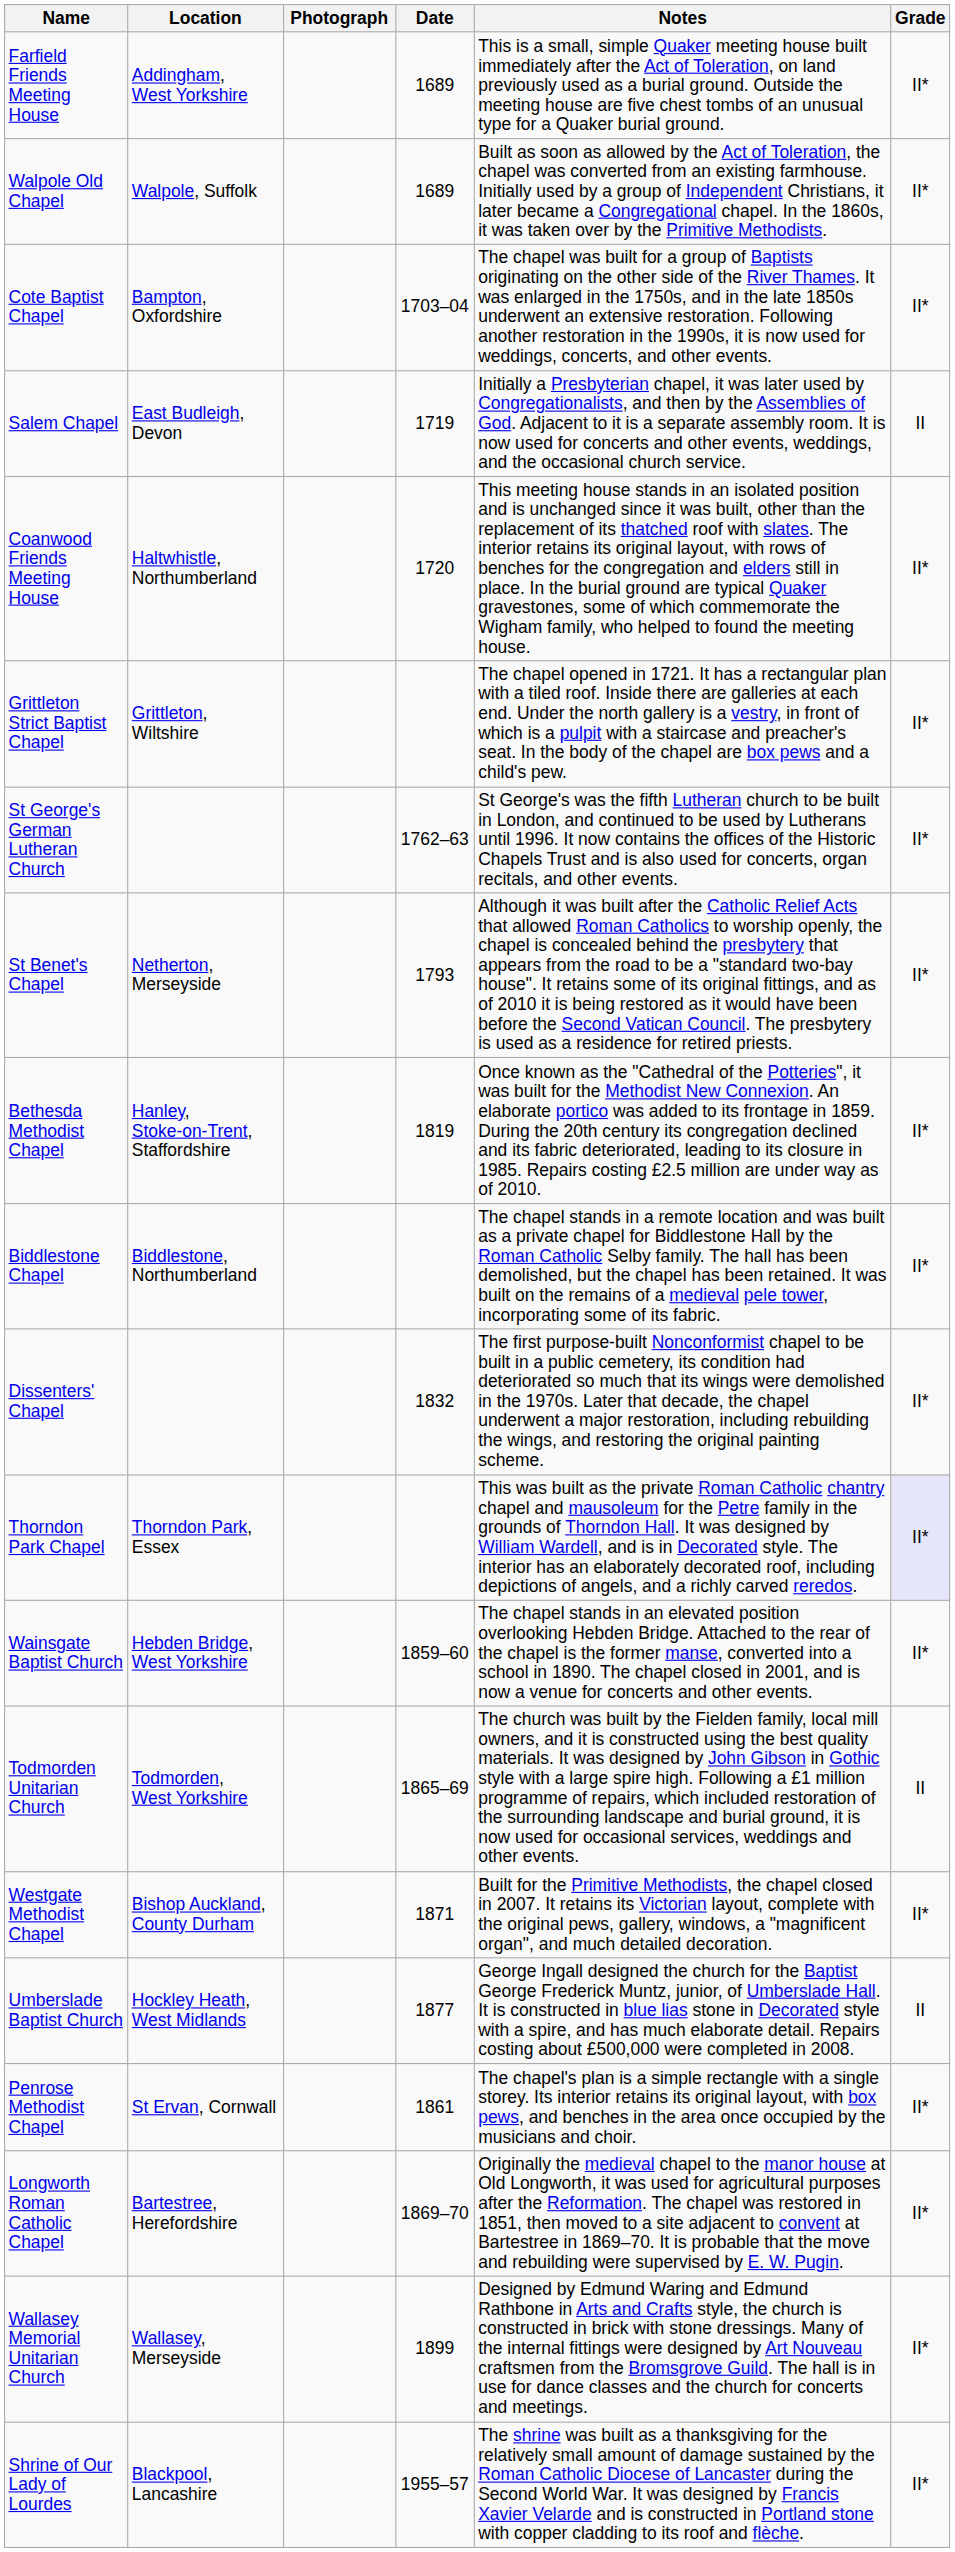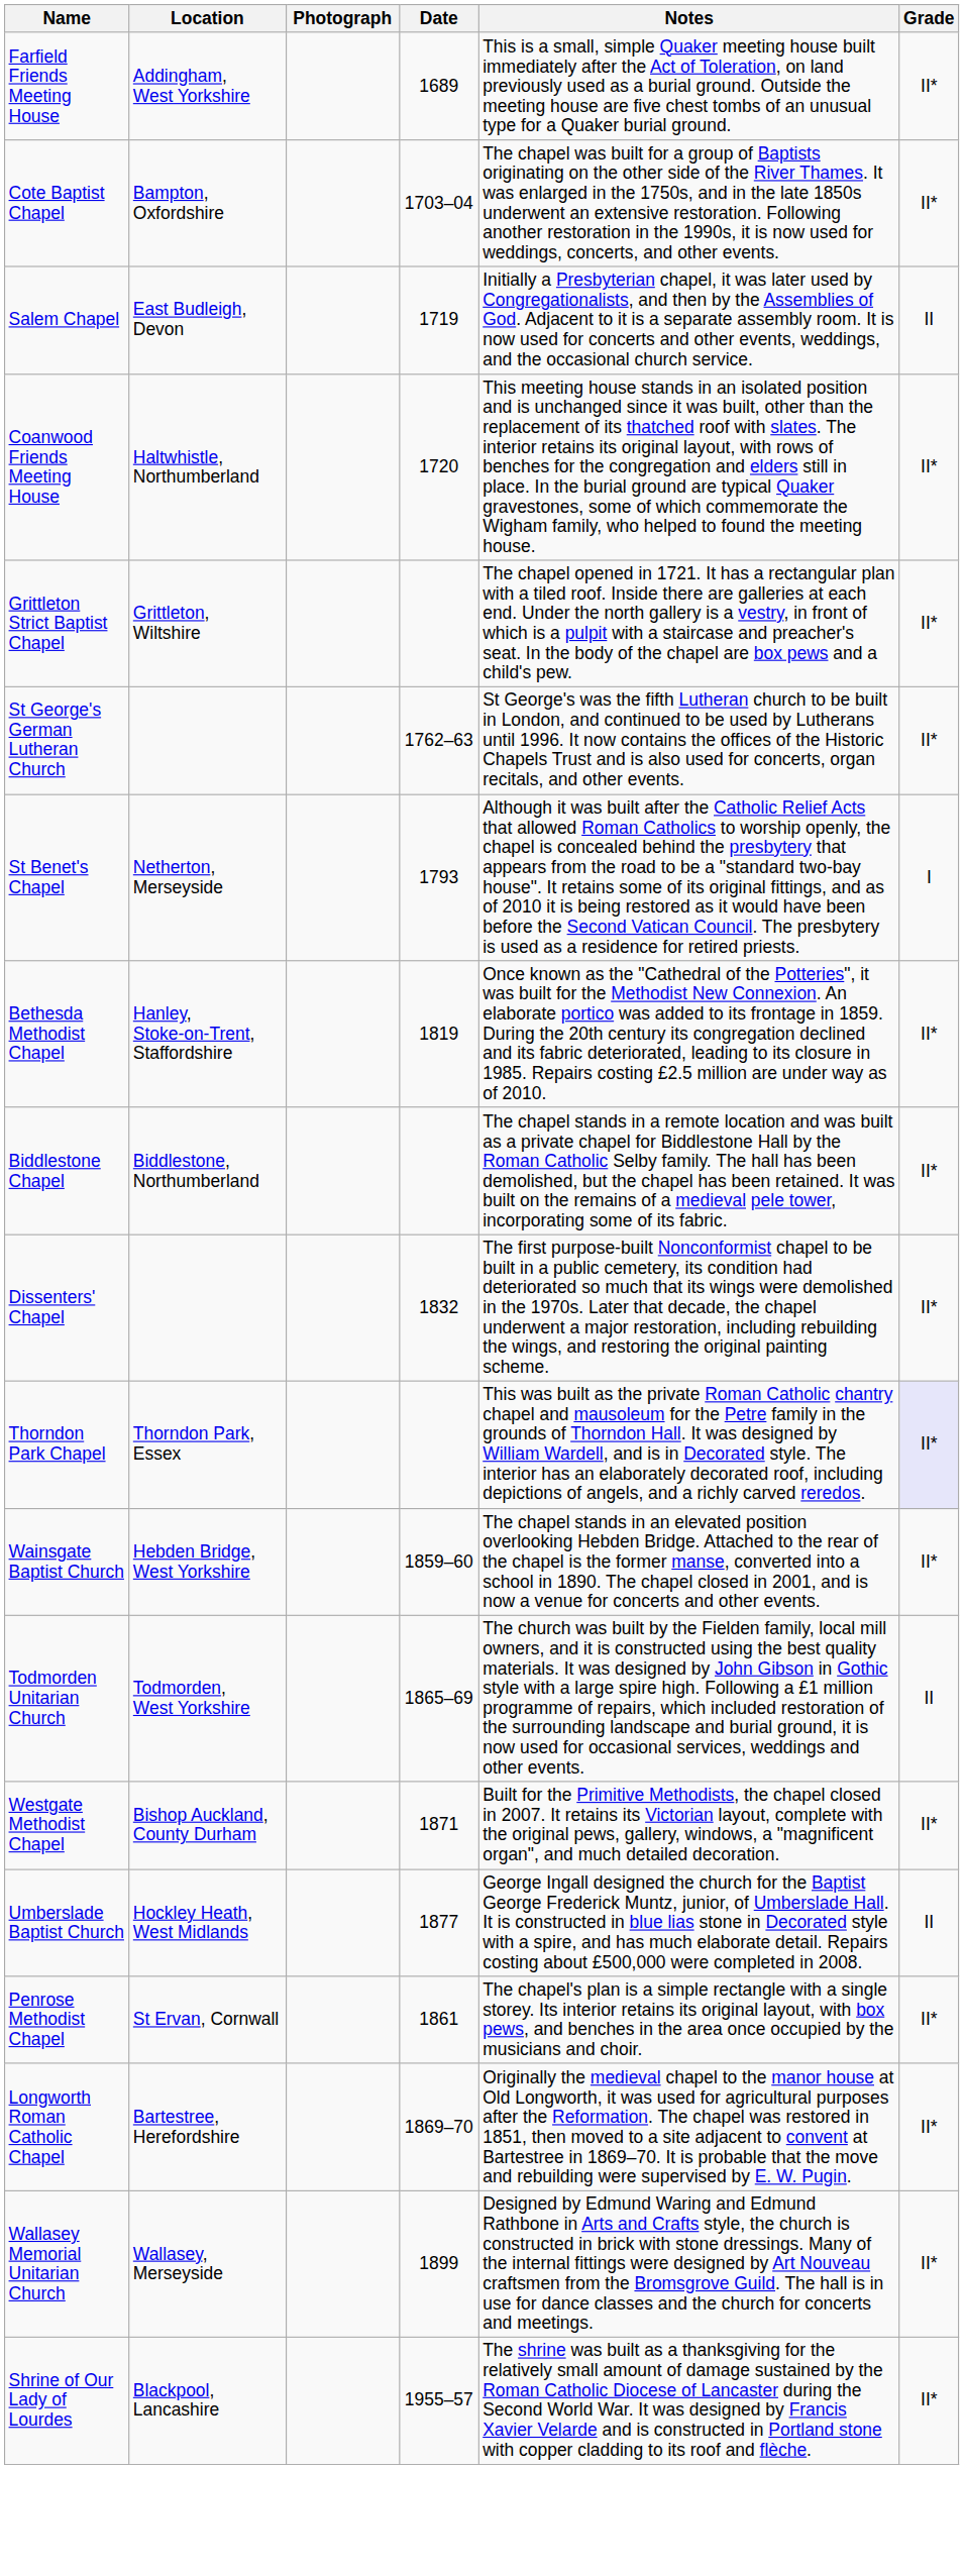 <table class="wikitable sortable">
 <tr>
 <th style="width:120px">Name</th>
 <th style="width:150px">Location</th>
 <th style="width:100px" class="unsortable">Photograph</th>
 <th style="width:80px">Date</th>
 <th style="width:550px" class="unsortable">Notes</th>
 <th style="width:24px">Grade</th>
 </tr>
 <tr>
 <td><a href='#'>Farfield Friends Meeting House</a></td>
 <td><a href='#'>Addingham</a>,<br><a href='#'>West Yorkshire</a><br><small></small></td>
 <td></td>
 <td align="center">1689</td>
 <td>This is a small, simple <a href='#'>Quaker</a> meeting house built immediately after the <a href='#'>Act of Toleration</a>, on land previously used as a burial ground.  Outside the meeting house are five chest tombs of an unusual type for a Quaker burial ground.</td>
-<td align="center" >II*</td>
-</tr>
-<tr>
-<td><a href='#'>Walpole Old Chapel</a></td>
-<td><a href='#'>Walpole</a>, Suffolk<br><small></small></td>
-<td></td>
-<td align="center">1689</td>
-<td>Built as soon as allowed by the <a href='#'>Act of Toleration</a>, the chapel was converted from an existing farmhouse.  Initially used by a group of <a href='#'>Independent</a> Christians, it later became a <a href='#'>Congregational</a> chapel.  In the 1860s, it was taken over by the <a href='#'>Primitive Methodists</a>.</td>
 <td align="center" >II*</td>
 </tr>
 <tr>
 <td><a href='#'>Cote Baptist Chapel</a></td>
 <td><a href='#'>Bampton</a>, Oxfordshire<br><small></small></td>
 <td></td>
 <td align="center">1703–04</td>
 <td>The chapel was built for a group of <a href='#'>Baptists</a> originating on the other side of the <a href='#'>River Thames</a>.  It was enlarged in the 1750s, and in the late 1850s underwent an extensive restoration.  Following another restoration in the 1990s, it is now used for weddings, concerts, and other events.</td>
 <td align="center" >II*</td>
 </tr>
 <tr>
 <td><a href='#'>Salem Chapel</a></td>
 <td><a href='#'>East Budleigh</a>, Devon<br><small></small></td>
 <td></td>
 <td align="center">1719</td>
 <td>Initially a <a href='#'>Presbyterian</a> chapel, it was later used by <a href='#'>Congregationalists</a>, and then by the <a href='#'>Assemblies of God</a>.  Adjacent to it is a separate assembly room.  It is now used for concerts and other events, weddings, and the occasional church service.</td>
 <td align="center" >II</td>
 </tr>
 <tr>
 <td><a href='#'>Coanwood Friends Meeting House</a></td>
 <td><a href='#'>Haltwhistle</a>, Northumberland<br><small></small></td>
 <td></td>
 <td align="center">1720</td>
 <td>This meeting house stands in an isolated position and is unchanged since it was built, other than the replacement of its <a href='#'>thatched</a> roof with <a href='#'>slates</a>.  The interior retains its original layout, with rows of benches for the congregation and <a href='#'>elders</a> still in place.  In the burial ground are typical <a href='#'>Quaker</a> gravestones, some of which commemorate the Wigham family, who helped to found the meeting house.</td>
 <td align="center" >II*</td>
 </tr>
 <tr>
 <td><a href='#'>Grittleton Strict Baptist Chapel</a></td>
 <td><a href='#'>Grittleton</a>, Wiltshire<br><small></small></td>
 <td></td>
 <td align="center"></td>
 <td>The chapel opened in 1721.  It has a rectangular plan with a tiled roof.  Inside there are galleries at each end.  Under the north gallery is a <a href='#'>vestry</a>, in front of which is a <a href='#'>pulpit</a> with a staircase and preacher's seat.  In the body of the chapel are <a href='#'>box pews</a> and a child's pew.</td>
 <td align="center" >II*</td>
 </tr>
 <tr>
 <td><a href='#'>St George's German Lutheran Church</a></td>
 <td><br><small></small></td>
 <td></td>
 <td align="center">1762–63</td>
 <td>St George's was the fifth <a href='#'>Lutheran</a> church to be built in London, and continued to be used by Lutherans until 1996.  It now contains the offices of the Historic Chapels Trust and is also used for concerts, organ recitals, and other events.</td>
 <td align="center" >II*</td>
 </tr>
 <tr>
 <td><a href='#'>St Benet's Chapel</a></td>
 <td><a href='#'>Netherton</a>, Merseyside<br><small></small></td>
 <td></td>
 <td align="center">1793</td>
 <td>Although it was built after the <a href='#'>Catholic Relief Acts</a> that allowed <a href='#'>Roman Catholics</a> to worship openly, the chapel is concealed behind the <a href='#'>presbytery</a> that appears from the road to be a "standard two-bay house".  It retains some of its original fittings, and as of 2010 it is being restored as it would have been before the <a href='#'>Second Vatican Council</a>.  The presbytery is used as a residence for retired priests.</td>
-<td align="center" >II*</td>
+<td align="center" >I</td>
 </tr>
 <tr>
 <td><a href='#'>Bethesda Methodist Chapel</a></td>
 <td><a href='#'>Hanley</a>,<br><a href='#'>Stoke-on-Trent</a>, Staffordshire<br><small></small></td>
 <td></td>
 <td align="center">1819</td>
 <td>Once known as the "Cathedral of the <a href='#'>Potteries</a>", it was built for the <a href='#'>Methodist New Connexion</a>. An elaborate <a href='#'>portico</a> was added to its frontage in 1859.  During the 20th century its congregation declined and its fabric deteriorated, leading to its closure in 1985.  Repairs costing £2.5 million are under way as of 2010.</td>
 <td align="center" >II*</td>
 </tr>
 <tr>
 <td><a href='#'>Biddlestone Chapel</a></td>
 <td><a href='#'>Biddlestone</a>, Northumberland<br><small></small></td>
 <td></td>
 <td align="center"></td>
 <td>The chapel stands in a remote location and was built as a private chapel for Biddlestone Hall by the <a href='#'>Roman Catholic</a> Selby family.  The hall has been demolished, but the chapel has been retained.  It was built on the remains of a <a href='#'>medieval</a> <a href='#'>pele tower</a>, incorporating some of its fabric.</td>
 <td align="center" >II*</td>
 </tr>
 <tr>
 <td><a href='#'>Dissenters' Chapel</a></td>
 <td><br><small></small></td>
 <td></td>
 <td align="center">1832</td>
 <td>The first purpose-built <a href='#'>Nonconformist</a> chapel to be built in a public cemetery, its condition had deteriorated so much that its wings were demolished in the 1970s.  Later that decade, the chapel underwent a major restoration, including rebuilding the wings, and restoring the original painting scheme.</td>
 <td align="center" >II*</td>
 </tr>
 <tr>
 <td><a href='#'>Thorndon Park Chapel</a></td>
 <td><a href='#'>Thorndon Park</a>, Essex<br><small></small></td>
 <td></td>
 <td align="center"></td>
 <td>This was built as the private <a href='#'>Roman Catholic</a> <a href='#'>chantry</a> chapel and <a href='#'>mausoleum</a> for the <a href='#'>Petre</a> family in the grounds of <a href='#'>Thorndon Hall</a>.  It was designed by <a href='#'>William Wardell</a>, and is in <a href='#'>Decorated</a> style.  The interior has an elaborately decorated roof, including depictions of angels, and a richly carved <a href='#'>reredos</a>.</td>
 <td align="center"  style="background: lavender;">II*</td>
 </tr>
 <tr>
 <td><a href='#'>Wainsgate Baptist Church</a></td>
 <td><a href='#'>Hebden Bridge</a>,<br><a href='#'>West Yorkshire</a><br><small></small></td>
 <td></td>
 <td align="center">1859–60</td>
 <td>The chapel stands in an elevated position overlooking Hebden Bridge.  Attached to the rear of the chapel is the former <a href='#'>manse</a>, converted into a school in 1890.  The chapel closed in 2001, and is now a venue for concerts and other events.</td>
 <td align="center" >II*</td>
 </tr>
 <tr>
 <td><a href='#'>Todmorden Unitarian Church</a></td>
 <td><a href='#'>Todmorden</a>,<br><a href='#'>West Yorkshire</a><br><small></small></td>
 <td></td>
 <td align="center">1865–69</td>
 <td>The church was built by the Fielden family, local mill owners, and it is constructed using the best quality materials. It was designed by <a href='#'>John Gibson</a> in <a href='#'>Gothic</a> style with a large spire  high.  Following a £1 million programme of repairs, which included restoration of the surrounding landscape and burial ground, it is now used for occasional services, weddings and other events.</td>
 <td align="center" >II</td>
 </tr>
 <tr>
 <td><a href='#'>Westgate Methodist Chapel</a></td>
 <td><a href='#'>Bishop Auckland</a>,<br><a href='#'>County Durham</a><br><small></small></td>
 <td></td>
 <td align="center">1871</td>
 <td>Built for the <a href='#'>Primitive Methodists</a>, the chapel closed in 2007.  It retains its <a href='#'>Victorian</a> layout, complete with the original pews, gallery, windows, a "magnificent organ", and much detailed decoration.</td>
 <td align="center" >II*</td>
 </tr>
 <tr>
 <td><a href='#'>Umberslade Baptist Church</a></td>
 <td><a href='#'>Hockley Heath</a>,<br><a href='#'>West Midlands</a><br><small></small></td>
 <td></td>
 <td align="center">1877</td>
 <td>George Ingall designed the church for the <a href='#'>Baptist</a> George Frederick Muntz, junior, of <a href='#'>Umberslade Hall</a>.  It is constructed in <a href='#'>blue lias</a> stone in <a href='#'>Decorated</a> style with a spire, and has much elaborate detail.  Repairs costing about £500,000 were completed in 2008.</td>
 <td align="center" >II</td>
 </tr>
 <tr>
 <td><a href='#'>Penrose Methodist Chapel</a></td>
 <td><a href='#'>St Ervan</a>, Cornwall<br><small></small></td>
 <td></td>
 <td align="center">1861</td>
 <td>The chapel's plan is a simple rectangle with a single storey.  Its interior retains its original layout, with <a href='#'>box pews</a>, and benches in the area once occupied by the musicians and choir.</td>
 <td align="center" >II*</td>
 </tr>
 <tr>
 <td><a href='#'>Longworth Roman Catholic Chapel</a></td>
 <td><a href='#'>Bartestree</a>, Herefordshire<br><small></small></td>
 <td></td>
 <td align="center">1869–70</td>
 <td>Originally the <a href='#'>medieval</a> chapel to the <a href='#'>manor house</a> at Old Longworth, it was used for agricultural purposes after the <a href='#'>Reformation</a>.  The chapel was restored in 1851, then moved to a site adjacent to <a href='#'>convent</a> at Bartestree in 1869–70.  It is probable that the move and rebuilding were supervised by <a href='#'>E. W. Pugin</a>.</td>
 <td align="center" >II*</td>
 </tr>
 <tr>
 <td><a href='#'>Wallasey Memorial Unitarian Church</a></td>
 <td><a href='#'>Wallasey</a>, Merseyside<br><small></small></td>
 <td></td>
 <td align="center">1899</td>
 <td>Designed by Edmund Waring and Edmund Rathbone in <a href='#'>Arts and Crafts</a> style, the church is constructed in brick with stone dressings.  Many of the internal fittings were designed by <a href='#'>Art Nouveau</a> craftsmen from the <a href='#'>Bromsgrove Guild</a>. The hall is in use for dance classes and the church for concerts and meetings.</td>
 <td align="center" >II*</td>
 </tr>
 <tr>
 <td><a href='#'>Shrine of Our Lady of Lourdes</a></td>
 <td><a href='#'>Blackpool</a>, Lancashire<br><small></small></td>
 <td></td>
 <td align="center">1955–57</td>
 <td>The <a href='#'>shrine</a> was built as a thanksgiving for the relatively small amount of damage sustained by the <a href='#'>Roman Catholic Diocese of Lancaster</a> during the Second World War.  It was designed by <a href='#'>Francis Xavier Velarde</a> and is constructed in <a href='#'>Portland stone</a> with copper cladding to its roof and <a href='#'>flèche</a>.</td>
 <td align="center" >II*</td>
 </tr>
 <tr>
 </tr>
 </table>
